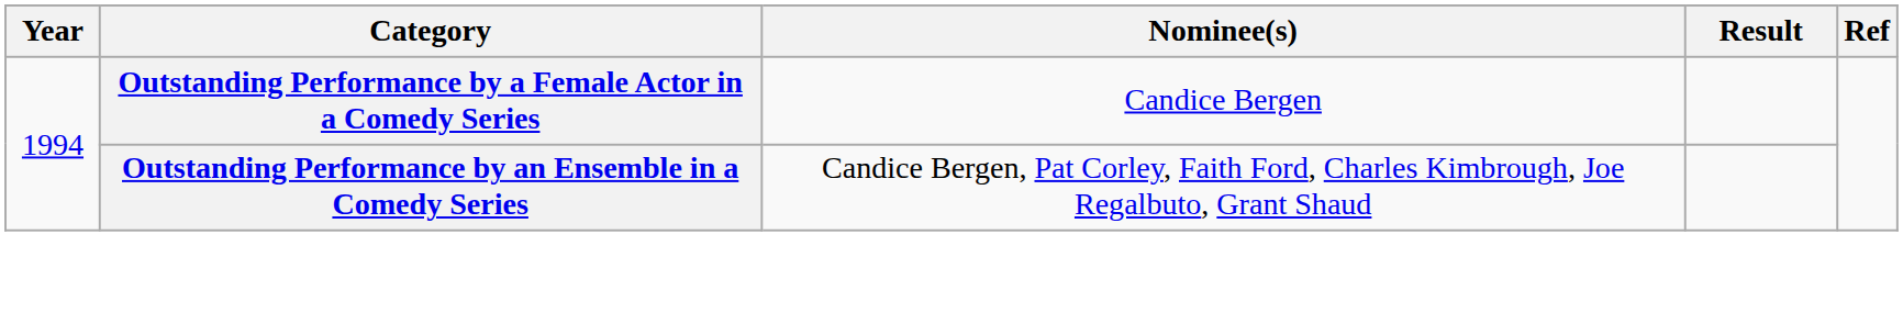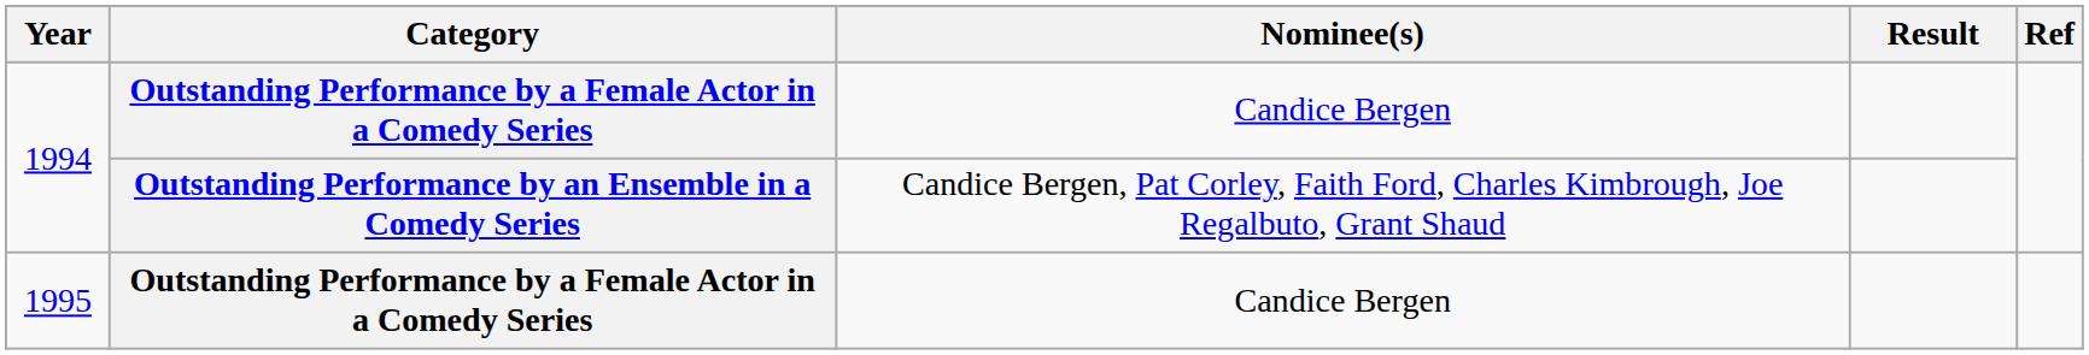 <table class="wikitable plainrowheaders" style="font-size: 90%; text-align:center" width=100%>
 <tr>
 <th scope="col" width="5%">Year</th>
 <th scope="col" width="35%">Category</th>
 <th scope="col" width="49%">Nominee(s)</th>
 <th scope="col" width="8%">Result</th>
 <th scope="col" width="3%">Ref</th>
 </tr>
 <tr>
 <td rowspan="2"><a href='#'>1994</a></td>
 <th scope="row" style="text-align:center"><a href='#'>Outstanding Performance by a Female Actor in a Comedy Series</a></th>
 <td><a href='#'>Candice Bergen</a> </td>
 <td></td>
 <td rowspan="2"></td>
 </tr>
 <tr>
 <th scope="row" style="text-align:center"><a href='#'>Outstanding Performance by an Ensemble in a Comedy Series</a></th>
 <td>Candice Bergen, <a href='#'>Pat Corley</a>, <a href='#'>Faith Ford</a>, <a href='#'>Charles Kimbrough</a>, <a href='#'>Joe Regalbuto</a>, <a href='#'>Grant Shaud</a></td>
 <td></td>
 </tr>
+<tr>
+<td><a href='#'>1995</a></td>
+<th scope="row" style="text-align:center">Outstanding Performance by a Female Actor in a Comedy Series</th>
+<td>Candice Bergen </td>
+<td></td>
+<td></td>
+</tr>
 </table>
